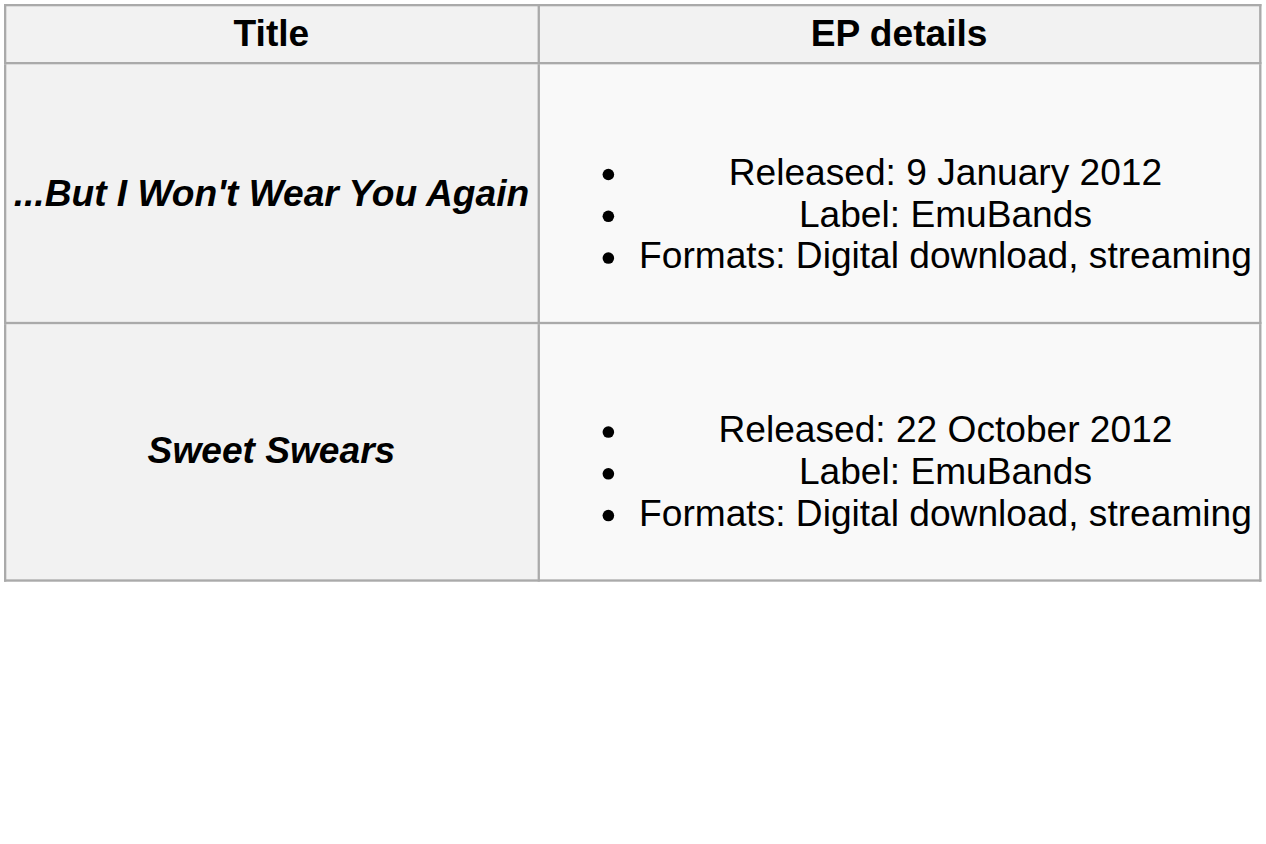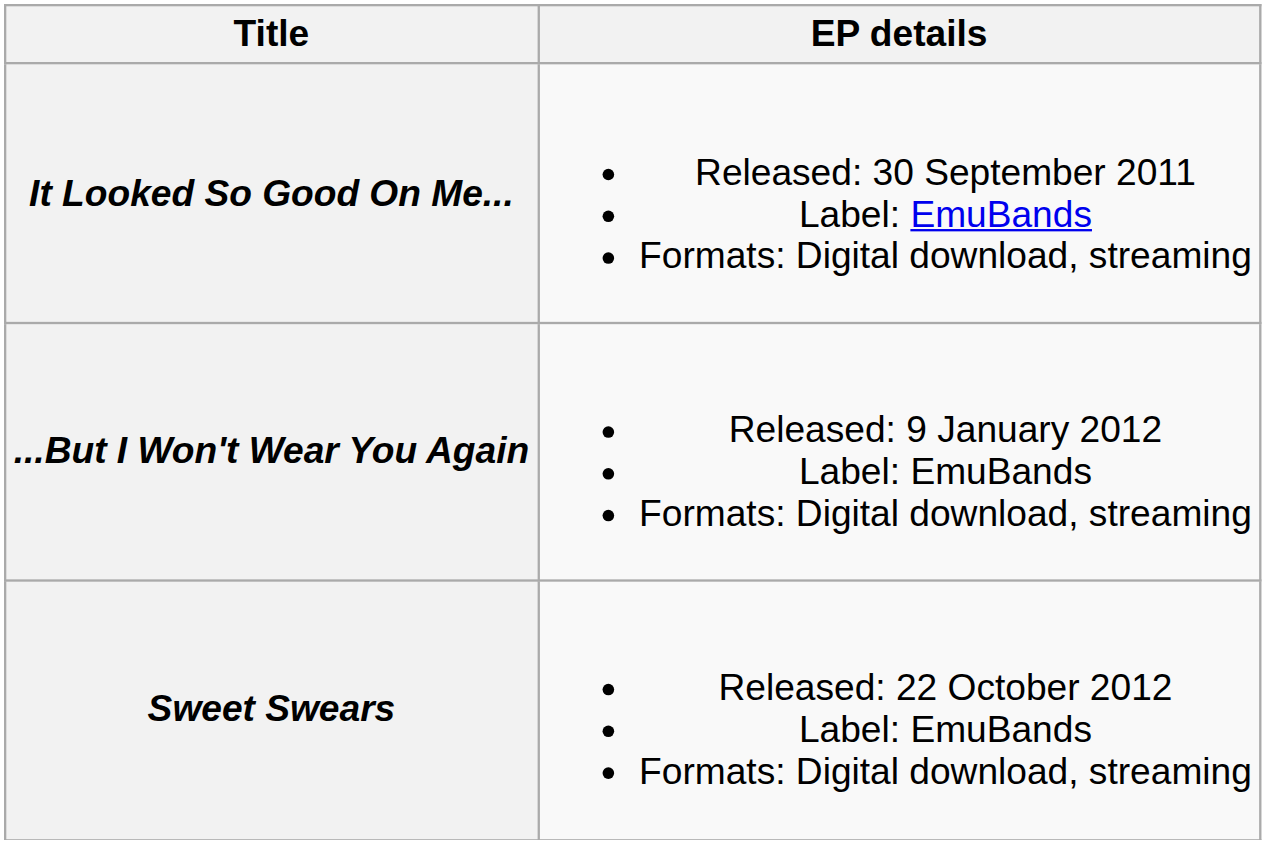 <table class="wikitable plainrowheaders" style="text-align:center;">
 <tr>
 <th scope="col">Title</th>
 <th scope="col">EP details</th>
+</tr>
+<tr>
+<th scope="row"><em>It Looked So Good On Me...</em></th>
+<td><br><ul><li>Released: 30 September 2011</li><li>Label: <a href='#'>EmuBands</a></li><li>Formats: Digital download, streaming</li></ul></td>
 </tr>
 <tr>
 <th scope="row"><em>...But I Won't Wear You Again</em></th>
 <td><br><ul><li>Released: 9 January 2012</li><li>Label: EmuBands</li><li>Formats: Digital download, streaming</li></ul></td>
 </tr>
 <tr>
 <th scope="row"><em>Sweet Swears</em></th>
 <td><br><ul><li>Released: 22 October 2012</li><li>Label: EmuBands</li><li>Formats: Digital download, streaming</li></ul></td>
 </tr>
 </table>
